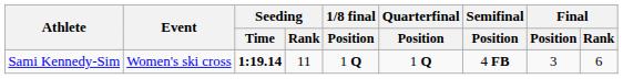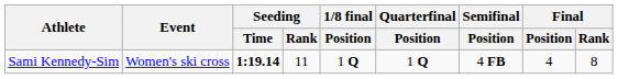 <table class=wikitable style=font-size:90%;text-align:center>
 <tr>
 <th rowspan=2>Athlete</th>
 <th rowspan=2>Event</th>
 <th colspan=2>Seeding</th>
 <th>1/8 final</th>
 <th>Quarterfinal</th>
 <th>Semifinal</th>
 <th colspan=2>Final</th>
 </tr>
 <tr style=font-size:95%>
 <th>Time</th>
 <th>Rank</th>
 <th>Position</th>
 <th>Position</th>
 <th>Position</th>
 <th>Position</th>
 <th>Rank</th>
 </tr>
 <tr>
 <td align=left><a href='#'>Sami Kennedy-Sim</a></td>
 <td><a href='#'>Women's ski cross</a></td>
 <td><strong>1:19.14</strong></td>
 <td>11</td>
 <td>1 <strong>Q</strong></td>
 <td>1 <strong>Q</strong></td>
 <td>4 <strong>FB</strong></td>
-<td>3</td>
-<td>6</td>
+<td>4</td>
+<td>8</td>
 </tr>
 </table>
